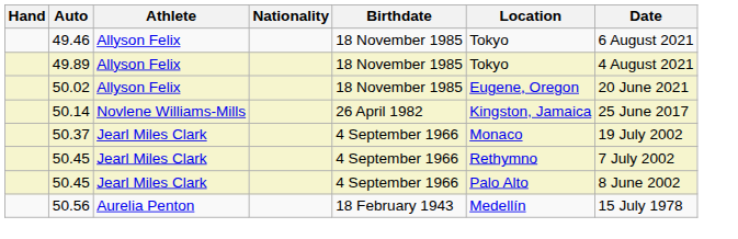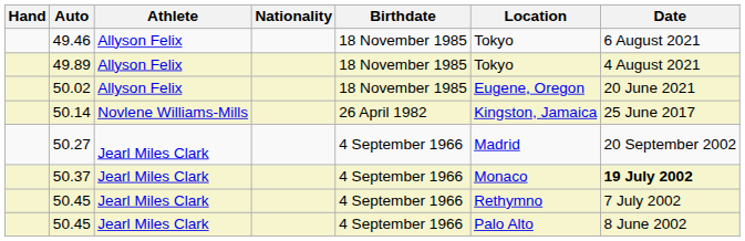 <table class="wikitable">
 <tr>
 <th>Hand</th>
 <th>Auto</th>
 <th>Athlete</th>
 <th>Nationality</th>
 <th>Birthdate</th>
 <th>Location</th>
 <th>Date</th>
 </tr>
 <tr>
 <td></td>
 <td>49.46</td>
 <td><a href='#'>Allyson Felix</a></td>
 <td></td>
 <td>18 November 1985</td>
 <td>Tokyo</td>
 <td>6 August 2021</td>
 </tr>
 <tr bgcolor=#f6F5CE>
 <td></td>
 <td>49.89</td>
 <td><a href='#'>Allyson Felix</a></td>
 <td></td>
 <td>18 November 1985</td>
 <td>Tokyo</td>
 <td>4 August 2021</td>
 </tr>
 <tr bgcolor=#f6F5CE>
 <td></td>
 <td>50.02</td>
 <td><a href='#'>Allyson Felix</a></td>
 <td></td>
 <td>18 November 1985</td>
 <td><a href='#'>Eugene, Oregon</a></td>
 <td>20 June 2021</td>
 </tr>
 <tr bgcolor=#f6F5CE>
 <td></td>
 <td>50.14</td>
 <td><a href='#'>Novlene Williams-Mills</a></td>
 <td></td>
 <td>26 April 1982</td>
 <td><a href='#'>Kingston, Jamaica</a></td>
 <td>25 June 2017</td>
 </tr>
+<tr>
+<td></td>
+<td>50.27</td>
+<td><br><a href='#'>Jearl Miles Clark</a></td>
+<td></td>
+<td>4 September 1966</td>
+<td><a href='#'>Madrid</a></td>
+<td>20 September 2002</td>
+</tr>
 <tr bgcolor=#f6F5CE>
 <td></td>
 <td>50.37</td>
 <td><a href='#'>Jearl Miles Clark</a></td>
 <td></td>
 <td>4 September 1966</td>
 <td><a href='#'>Monaco</a></td>
-<td>19 July 2002</td>
+<td><strong>19 July 2002</strong></td>
 </tr>
 <tr bgcolor=#f6F5CE>
 <td></td>
 <td>50.45</td>
 <td><a href='#'>Jearl Miles Clark</a></td>
 <td></td>
 <td>4 September 1966</td>
 <td><a href='#'>Rethymno</a></td>
 <td>7 July 2002</td>
 </tr>
 <tr bgcolor=#f6F5CE>
 <td></td>
 <td>50.45</td>
 <td><a href='#'>Jearl Miles Clark</a></td>
 <td></td>
 <td>4 September 1966</td>
 <td><a href='#'>Palo Alto</a></td>
 <td>8 June 2002</td>
 </tr>
-<tr>
-<td></td>
-<td>50.56 </td>
-<td><a href='#'>Aurelia Penton</a></td>
-<td></td>
-<td>18 February 1943</td>
-<td><a href='#'>Medellín</a></td>
-<td>15 July 1978</td>
-</tr>
 </table>
